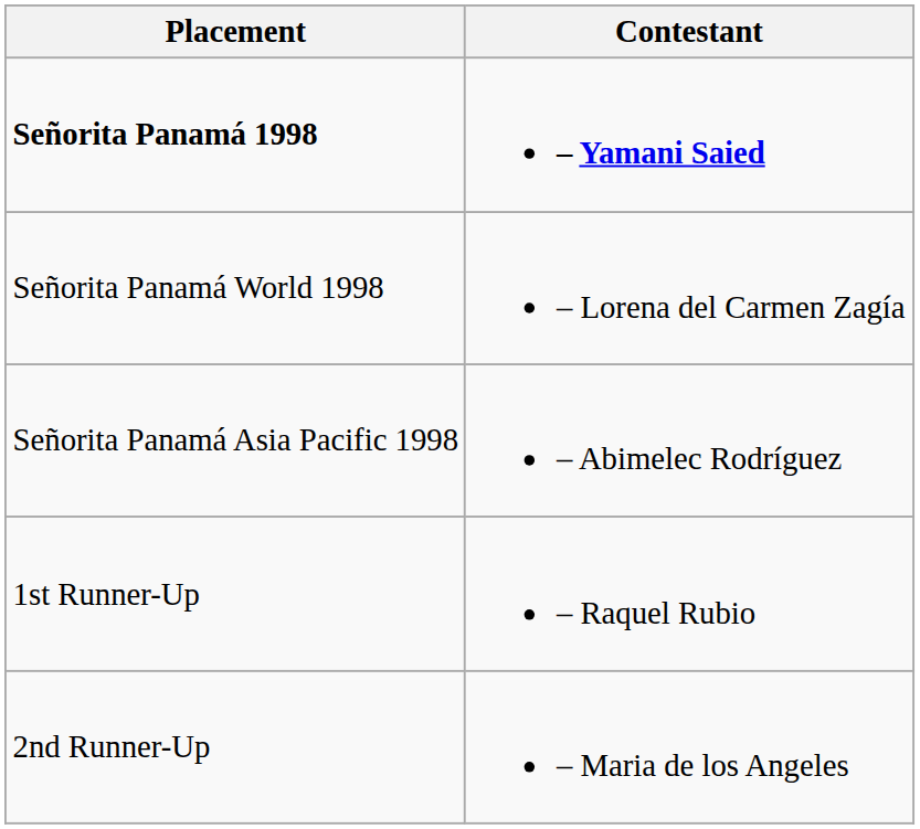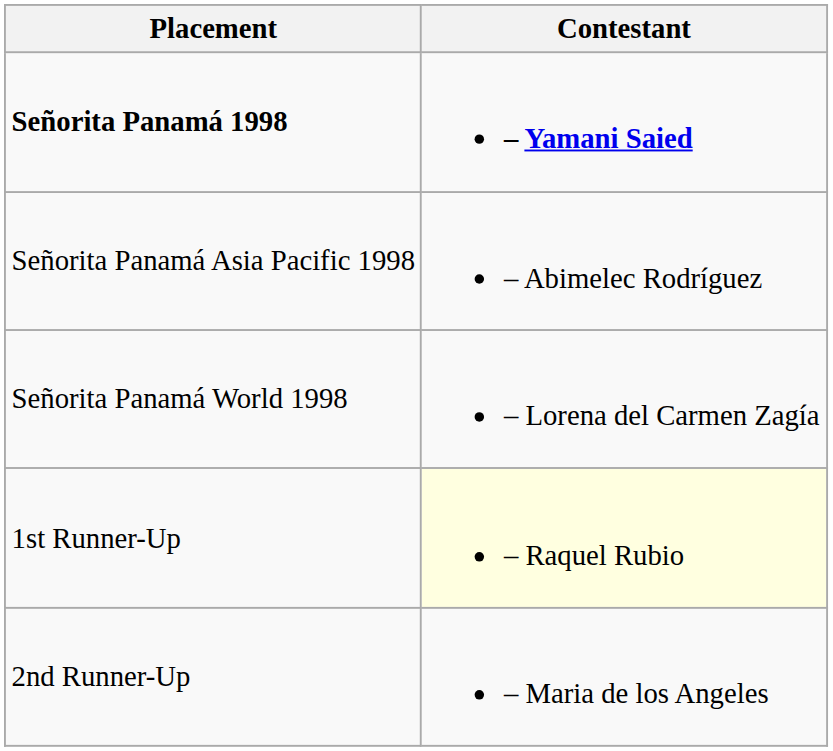 <table class="wikitable sortable" style="font-size: 95%;">
 <tr>
 <th>Placement</th>
 <th>Contestant</th>
 </tr>
 <tr>
 <td><strong>Señorita Panamá 1998</strong></td>
 <td><br><ul><li><strong> – <a href='#'>Yamani Saied</a></strong></li></ul></td>
 </tr>
 <tr>
+<td>Señorita Panamá Asia Pacific 1998</td>
+<td><br><ul><li> – Abimelec Rodríguez</li></ul></td>
+</tr>
+<tr>
 <td>Señorita Panamá World 1998</td>
 <td><br><ul><li> – Lorena del Carmen Zagía</li></ul></td>
 </tr>
 <tr>
-<td>Señorita Panamá Asia Pacific 1998</td>
-<td><br><ul><li> – Abimelec Rodríguez</li></ul></td>
-</tr>
-<tr>
 <td>1st Runner-Up</td>
-<td><br><ul><li> – Raquel Rubio</li></ul></td>
+<td style="background: lightyellow;"><br><ul><li> – Raquel Rubio</li></ul></td>
 </tr>
 <tr>
 <td>2nd Runner-Up</td>
 <td><br><ul><li> – Maria de los Angeles</li></ul></td>
 </tr>
 </table>
